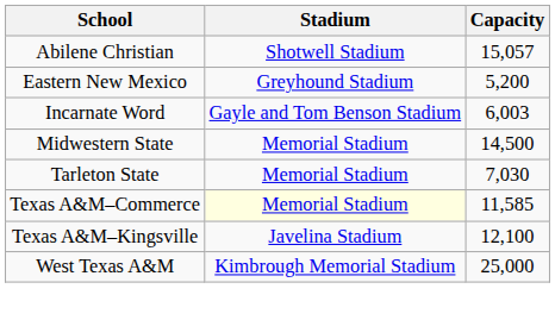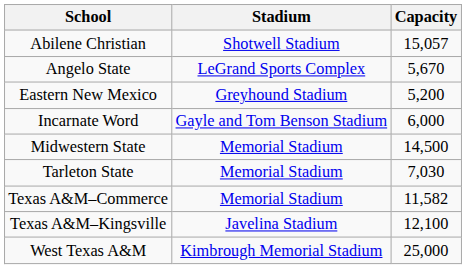 <table class="wikitable sortable" style="text-align: center;">
 <tr>
 <th>School</th>
 <th>Stadium</th>
 <th>Capacity</th>
 </tr>
 <tr>
 <td style=>Abilene Christian</td>
 <td><a href='#'>Shotwell Stadium</a></td>
 <td>15,057</td>
 </tr>
 <tr>
+<td style=>Angelo State</td>
+<td><a href='#'>LeGrand Sports Complex</a></td>
+<td>5,670</td>
+</tr>
+<tr>
 <td style=>Eastern New Mexico</td>
 <td><a href='#'>Greyhound Stadium</a></td>
 <td>5,200</td>
 </tr>
 <tr>
 <td style=>Incarnate Word</td>
 <td><a href='#'>Gayle and Tom Benson Stadium</a></td>
-<td>6,003</td>
+<td>6,000</td>
 </tr>
 <tr>
 <td style=>Midwestern State</td>
 <td><a href='#'>Memorial Stadium</a></td>
 <td>14,500</td>
 </tr>
 <tr>
 <td style=>Tarleton State</td>
 <td><a href='#'>Memorial Stadium</a></td>
 <td>7,030</td>
 </tr>
 <tr>
 <td style=>Texas A&M–Commerce</td>
-<td style="background: lightyellow;"><a href='#'>Memorial Stadium</a></td>
-<td>11,585</td>
+<td><a href='#'>Memorial Stadium</a></td>
+<td>11,582</td>
 </tr>
 <tr>
 <td style=>Texas A&M–Kingsville</td>
 <td><a href='#'>Javelina Stadium</a></td>
 <td>12,100</td>
 </tr>
 <tr>
 <td style=>West Texas A&M</td>
 <td><a href='#'>Kimbrough Memorial Stadium</a></td>
 <td>25,000</td>
 </tr>
 </table>
